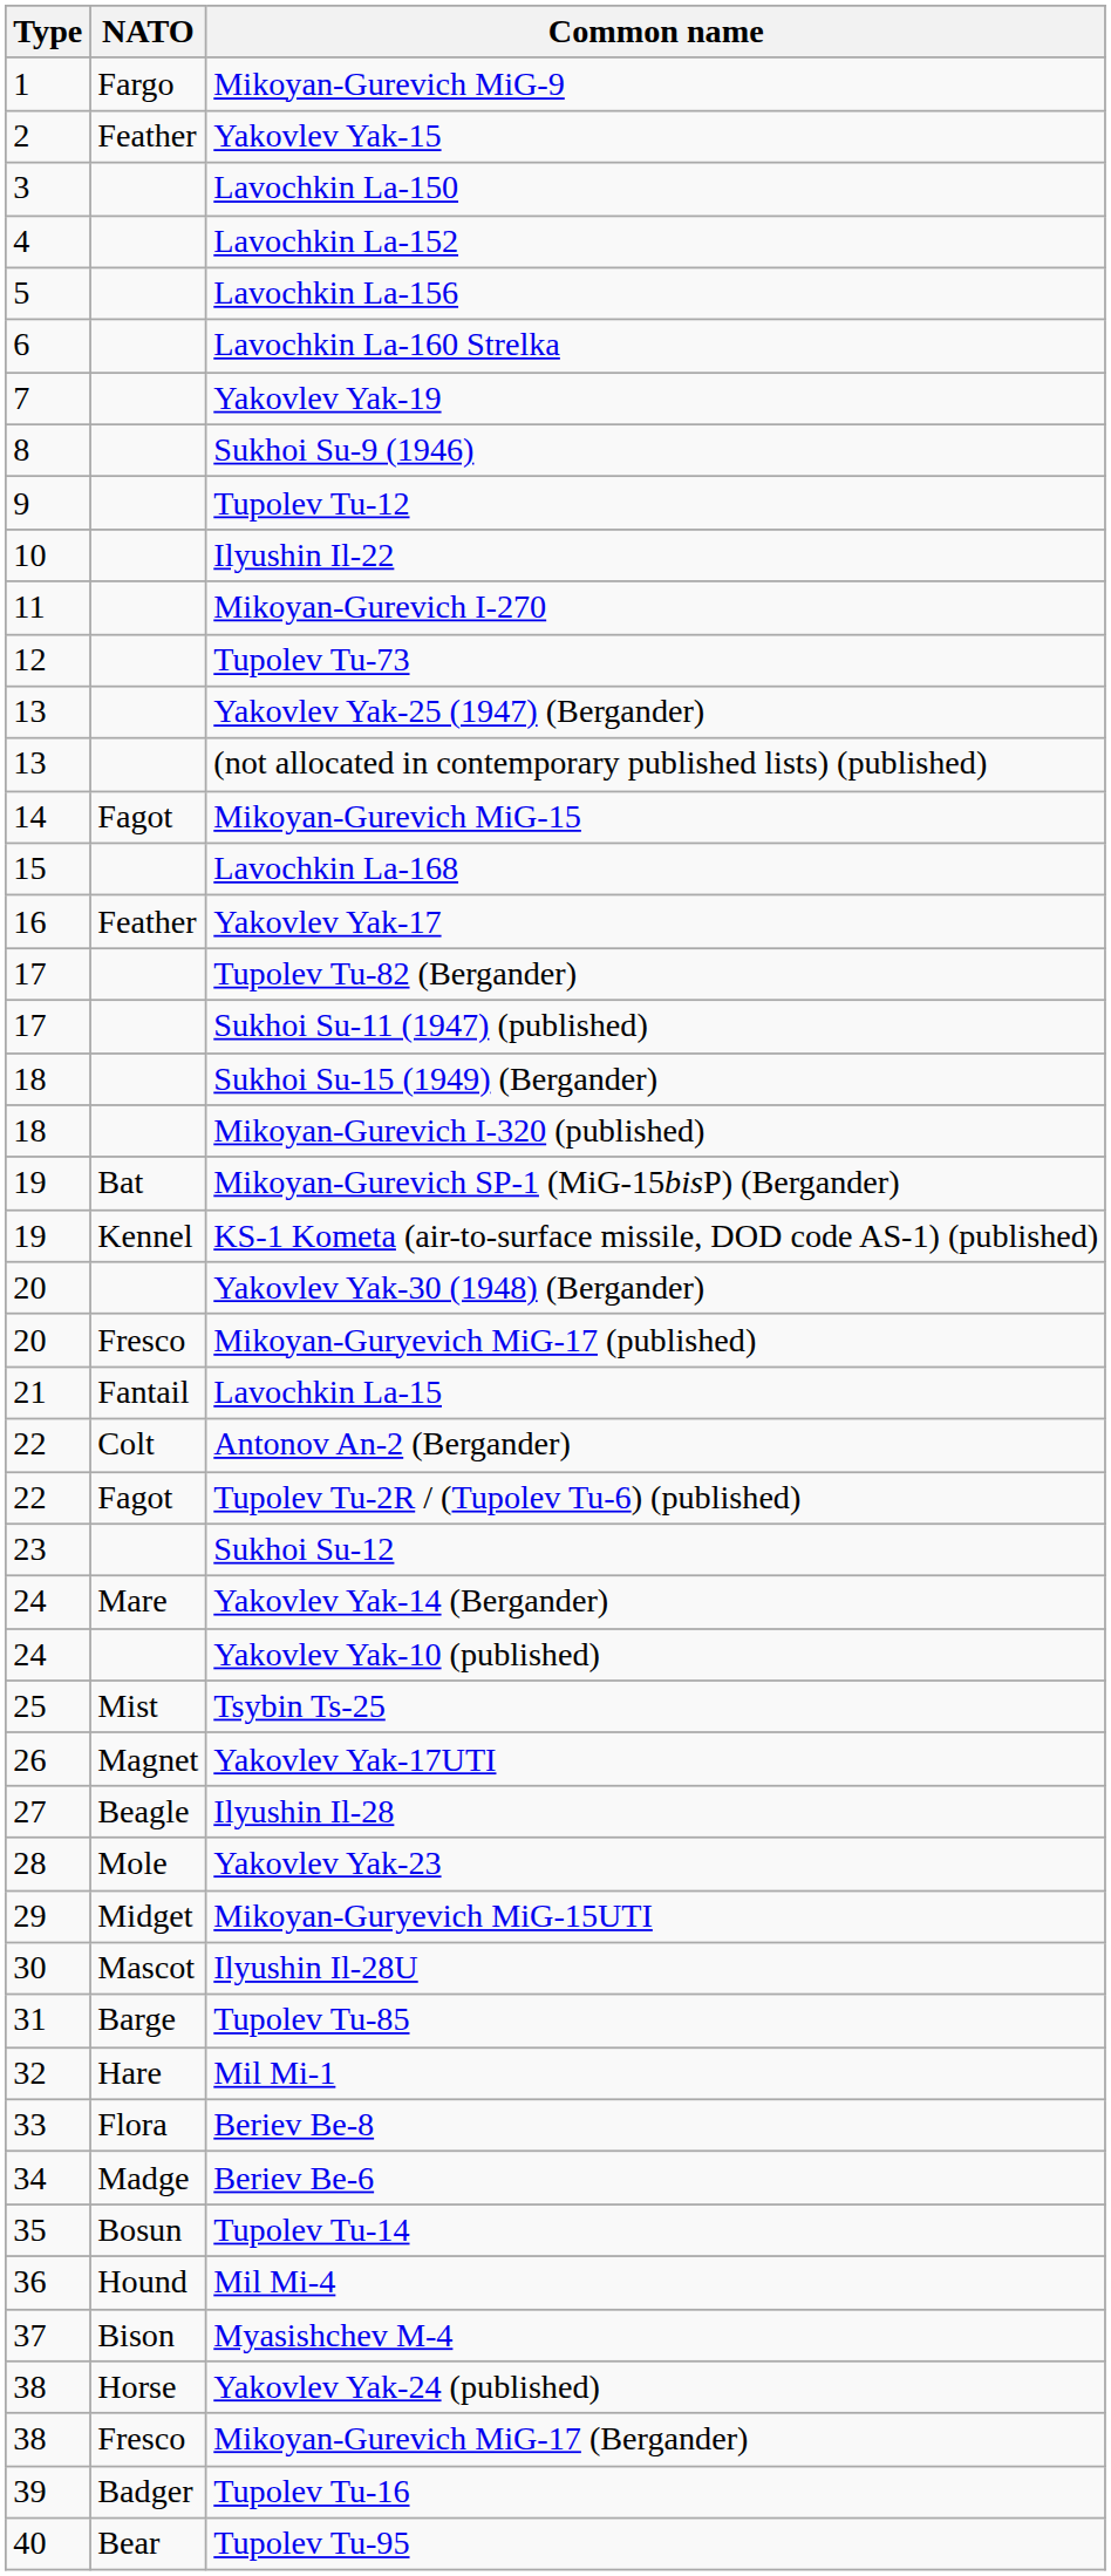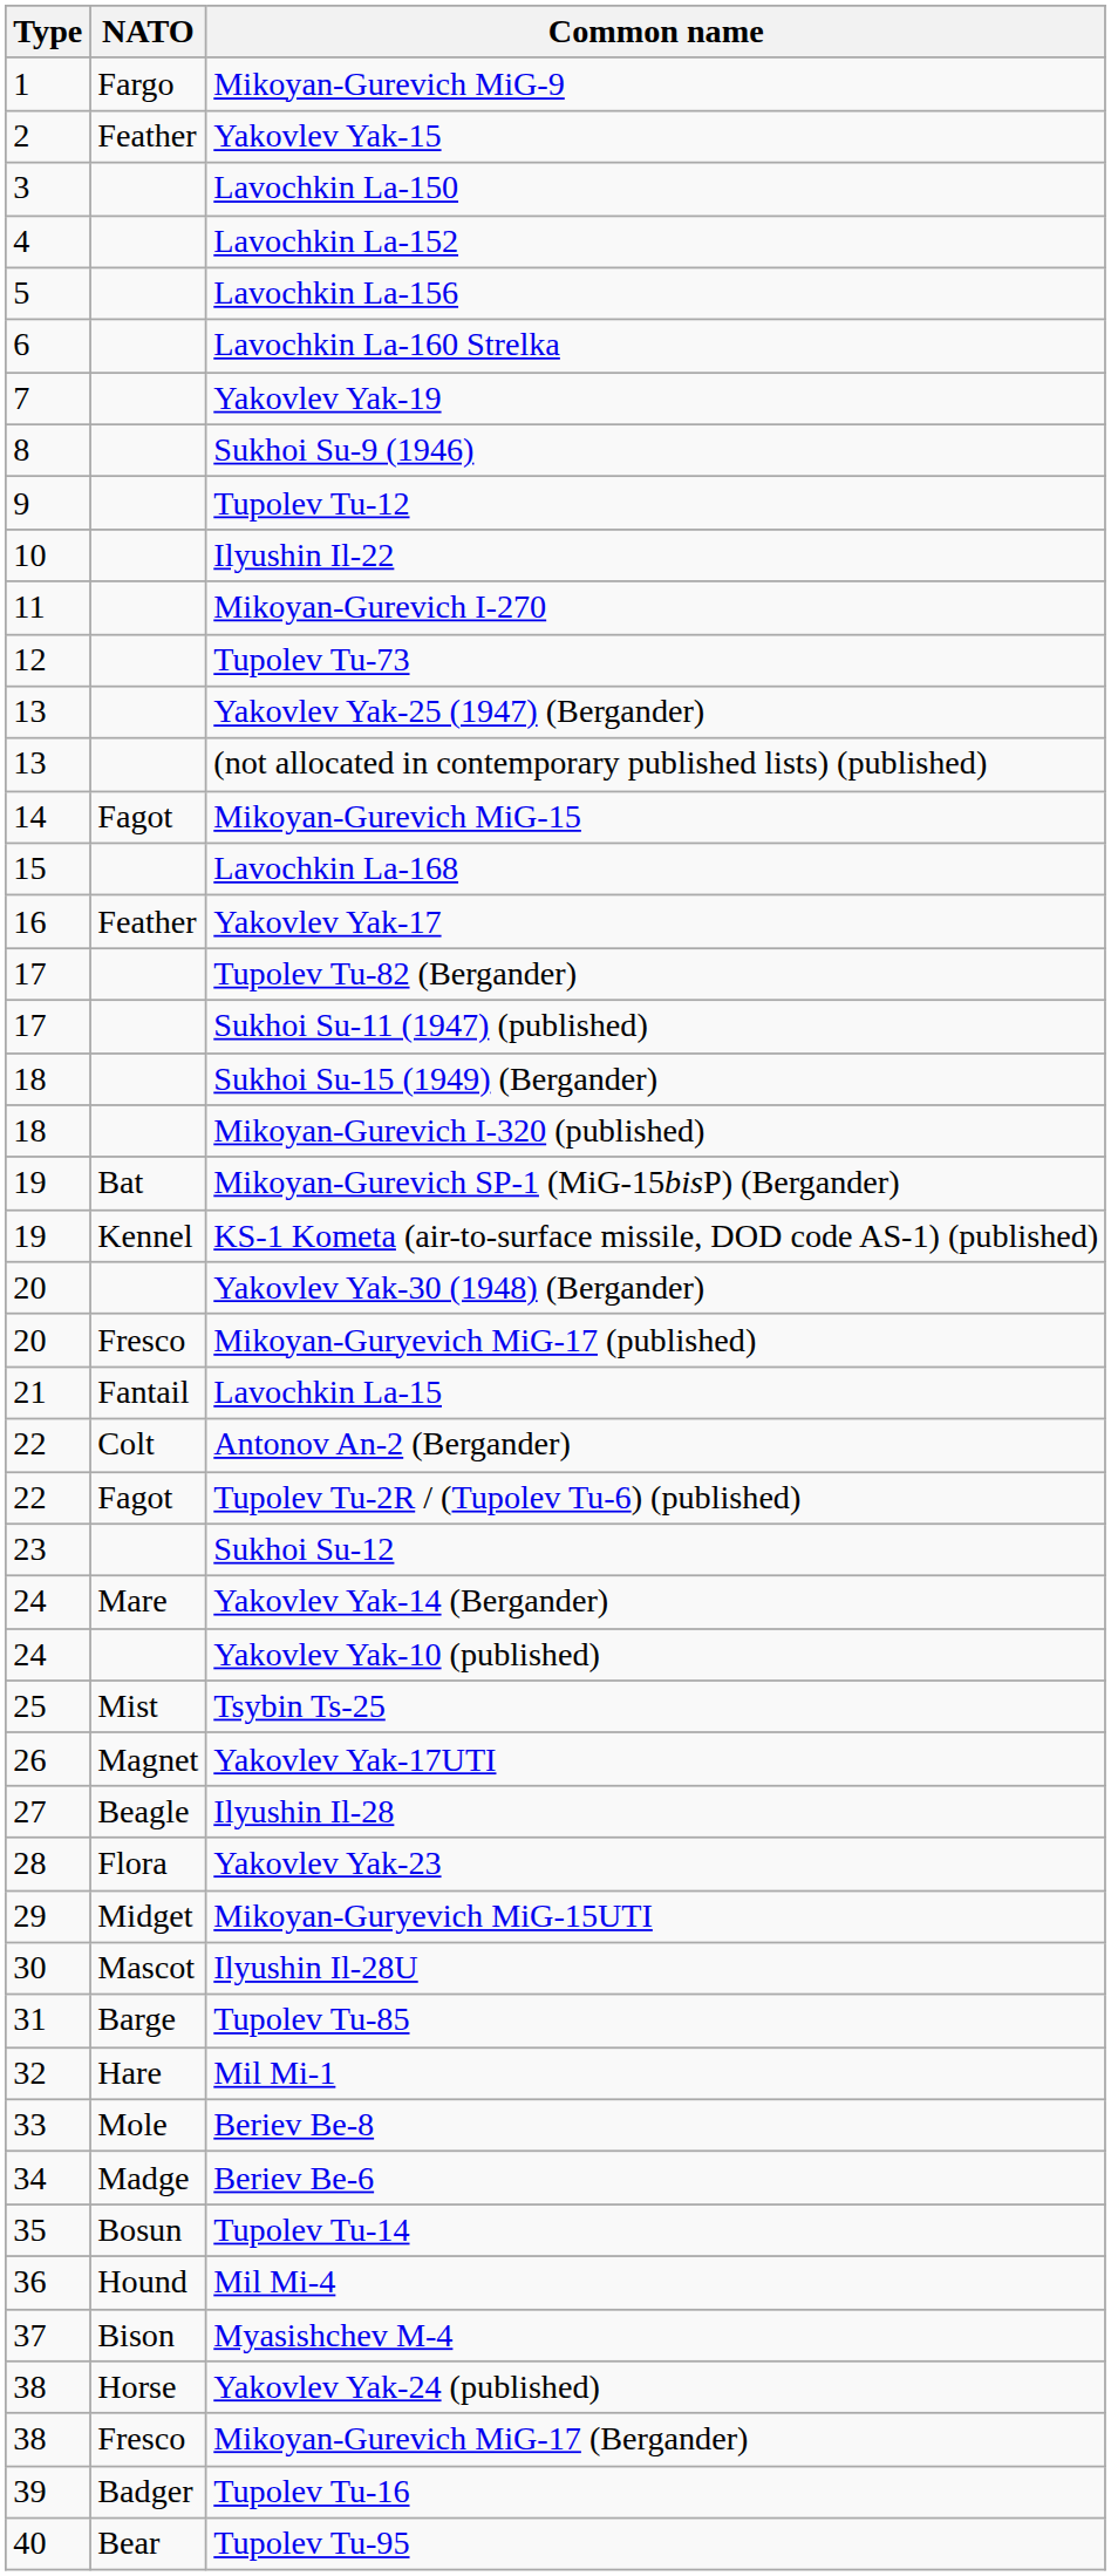 <table class="wikitable sortable" border="1">
 <tr>
 <th>Type</th>
 <th>NATO</th>
 <th>Common name</th>
 </tr>
 <tr>
 <td>1</td>
 <td>Fargo</td>
 <td><a href='#'>Mikoyan-Gurevich MiG-9</a></td>
 </tr>
 <tr>
 <td>2</td>
 <td>Feather</td>
 <td><a href='#'>Yakovlev Yak-15</a></td>
 </tr>
 <tr>
 <td>3</td>
 <td></td>
 <td><a href='#'>Lavochkin La-150</a></td>
 </tr>
 <tr>
 <td>4</td>
 <td></td>
 <td><a href='#'>Lavochkin La-152</a></td>
 </tr>
 <tr>
 <td>5</td>
 <td></td>
 <td><a href='#'>Lavochkin La-156</a></td>
 </tr>
 <tr>
 <td>6</td>
 <td></td>
 <td><a href='#'>Lavochkin La-160 Strelka</a></td>
 </tr>
 <tr>
 <td>7</td>
 <td></td>
 <td><a href='#'>Yakovlev Yak-19</a></td>
 </tr>
 <tr>
 <td>8</td>
 <td></td>
 <td><a href='#'>Sukhoi Su-9 (1946)</a></td>
 </tr>
 <tr>
 <td>9</td>
 <td></td>
 <td><a href='#'>Tupolev Tu-12</a></td>
 </tr>
 <tr>
 <td>10</td>
 <td></td>
 <td><a href='#'>Ilyushin Il-22</a></td>
 </tr>
 <tr>
 <td>11</td>
 <td></td>
 <td><a href='#'>Mikoyan-Gurevich I-270</a></td>
 </tr>
 <tr>
 <td>12</td>
 <td></td>
 <td><a href='#'>Tupolev Tu-73</a></td>
 </tr>
 <tr>
 <td>13</td>
 <td></td>
 <td><a href='#'>Yakovlev Yak-25 (1947)</a> (Bergander)</td>
 </tr>
 <tr>
 <td>13</td>
 <td></td>
 <td>(not allocated in contemporary published lists) (published)</td>
 </tr>
 <tr>
 <td>14</td>
 <td>Fagot</td>
 <td><a href='#'>Mikoyan-Gurevich MiG-15</a></td>
 </tr>
 <tr>
 <td>15</td>
 <td></td>
 <td><a href='#'>Lavochkin La-168</a></td>
 </tr>
 <tr>
 <td>16</td>
 <td>Feather</td>
 <td><a href='#'>Yakovlev Yak-17</a></td>
 </tr>
 <tr>
 <td>17</td>
 <td></td>
 <td><a href='#'>Tupolev Tu-82</a> (Bergander)</td>
 </tr>
 <tr>
 <td>17</td>
 <td></td>
 <td><a href='#'>Sukhoi Su-11 (1947)</a> (published)</td>
 </tr>
 <tr>
 <td>18</td>
 <td></td>
 <td><a href='#'>Sukhoi Su-15 (1949)</a> (Bergander)</td>
 </tr>
 <tr>
 <td>18</td>
 <td></td>
 <td><a href='#'>Mikoyan-Gurevich I-320</a> (published)</td>
 </tr>
 <tr>
 <td>19</td>
 <td>Bat</td>
 <td><a href='#'>Mikoyan-Gurevich SP-1</a> (MiG-15<em>bis</em>P) (Bergander)</td>
 </tr>
 <tr>
 <td>19</td>
 <td>Kennel</td>
 <td><a href='#'>KS-1 Kometa</a> (air-to-surface missile, DOD code AS-1) (published)</td>
 </tr>
 <tr>
 <td>20</td>
 <td></td>
 <td><a href='#'>Yakovlev Yak-30 (1948)</a> (Bergander)</td>
 </tr>
 <tr>
 <td>20</td>
 <td>Fresco</td>
 <td><a href='#'>Mikoyan-Guryevich MiG-17</a> (published)</td>
 </tr>
 <tr>
 <td>21</td>
 <td>Fantail</td>
 <td><a href='#'>Lavochkin La-15</a></td>
 </tr>
 <tr>
 <td>22</td>
 <td>Colt</td>
 <td><a href='#'>Antonov An-2</a> (Bergander)</td>
 </tr>
 <tr>
 <td>22</td>
 <td>Fagot</td>
 <td><a href='#'>Tupolev Tu-2R</a> /  (<a href='#'>Tupolev Tu-6</a>) (published)</td>
 </tr>
 <tr>
 <td>23</td>
 <td></td>
 <td><a href='#'>Sukhoi Su-12</a></td>
 </tr>
 <tr>
 <td>24</td>
 <td>Mare</td>
 <td><a href='#'>Yakovlev Yak-14</a> (Bergander)</td>
 </tr>
 <tr>
 <td>24</td>
 <td></td>
 <td><a href='#'>Yakovlev Yak-10</a> (published)</td>
 </tr>
 <tr>
 <td>25</td>
 <td>Mist</td>
 <td><a href='#'>Tsybin Ts-25</a></td>
 </tr>
 <tr>
 <td>26</td>
 <td>Magnet</td>
 <td><a href='#'>Yakovlev Yak-17UTI</a></td>
 </tr>
 <tr>
 <td>27</td>
 <td>Beagle</td>
 <td><a href='#'>Ilyushin Il-28</a></td>
 </tr>
 <tr>
 <td>28</td>
-<td>Mole</td>
+<td>Flora</td>
 <td><a href='#'>Yakovlev Yak-23</a></td>
 </tr>
 <tr>
 <td>29</td>
 <td>Midget</td>
 <td><a href='#'>Mikoyan-Guryevich MiG-15UTI</a></td>
 </tr>
 <tr>
 <td>30</td>
 <td>Mascot</td>
 <td><a href='#'>Ilyushin Il-28U</a></td>
 </tr>
 <tr>
 <td>31</td>
 <td>Barge</td>
 <td><a href='#'>Tupolev Tu-85</a></td>
 </tr>
 <tr>
 <td>32</td>
 <td>Hare</td>
 <td><a href='#'>Mil Mi-1</a></td>
 </tr>
 <tr>
 <td>33</td>
-<td>Flora</td>
+<td>Mole</td>
 <td><a href='#'>Beriev Be-8</a></td>
 </tr>
 <tr>
 <td>34</td>
 <td>Madge</td>
 <td><a href='#'>Beriev Be-6</a></td>
 </tr>
 <tr>
 <td>35</td>
 <td>Bosun</td>
 <td><a href='#'>Tupolev Tu-14</a></td>
 </tr>
 <tr>
 <td>36</td>
 <td>Hound</td>
 <td><a href='#'>Mil Mi-4</a></td>
 </tr>
 <tr>
 <td>37</td>
 <td>Bison</td>
 <td><a href='#'>Myasishchev M-4</a></td>
 </tr>
 <tr>
 <td>38</td>
 <td>Horse</td>
 <td><a href='#'>Yakovlev Yak-24</a> (published)</td>
 </tr>
 <tr>
 <td>38</td>
 <td>Fresco</td>
 <td><a href='#'>Mikoyan-Gurevich MiG-17</a> (Bergander)</td>
 </tr>
 <tr>
 <td>39</td>
 <td>Badger</td>
 <td><a href='#'>Tupolev Tu-16</a></td>
 </tr>
 <tr>
 <td>40</td>
 <td>Bear</td>
 <td><a href='#'>Tupolev Tu-95</a></td>
 </tr>
 </table>
